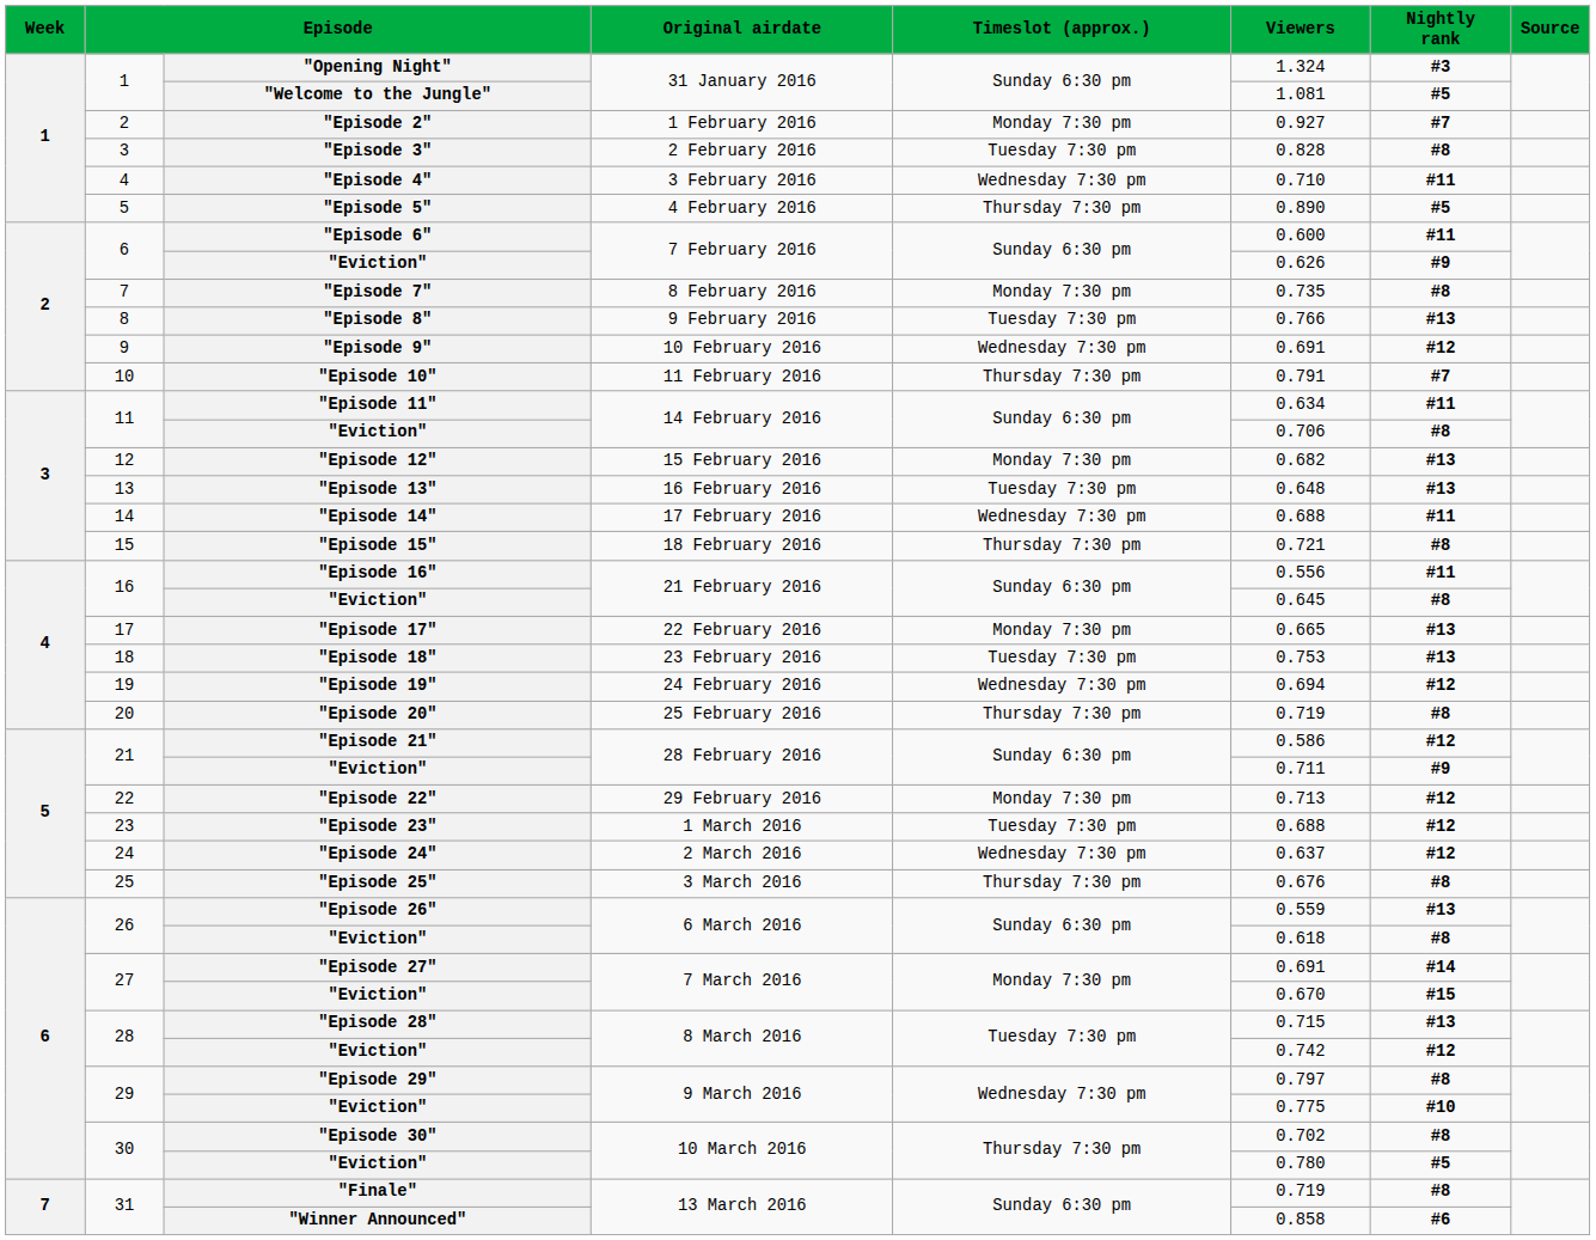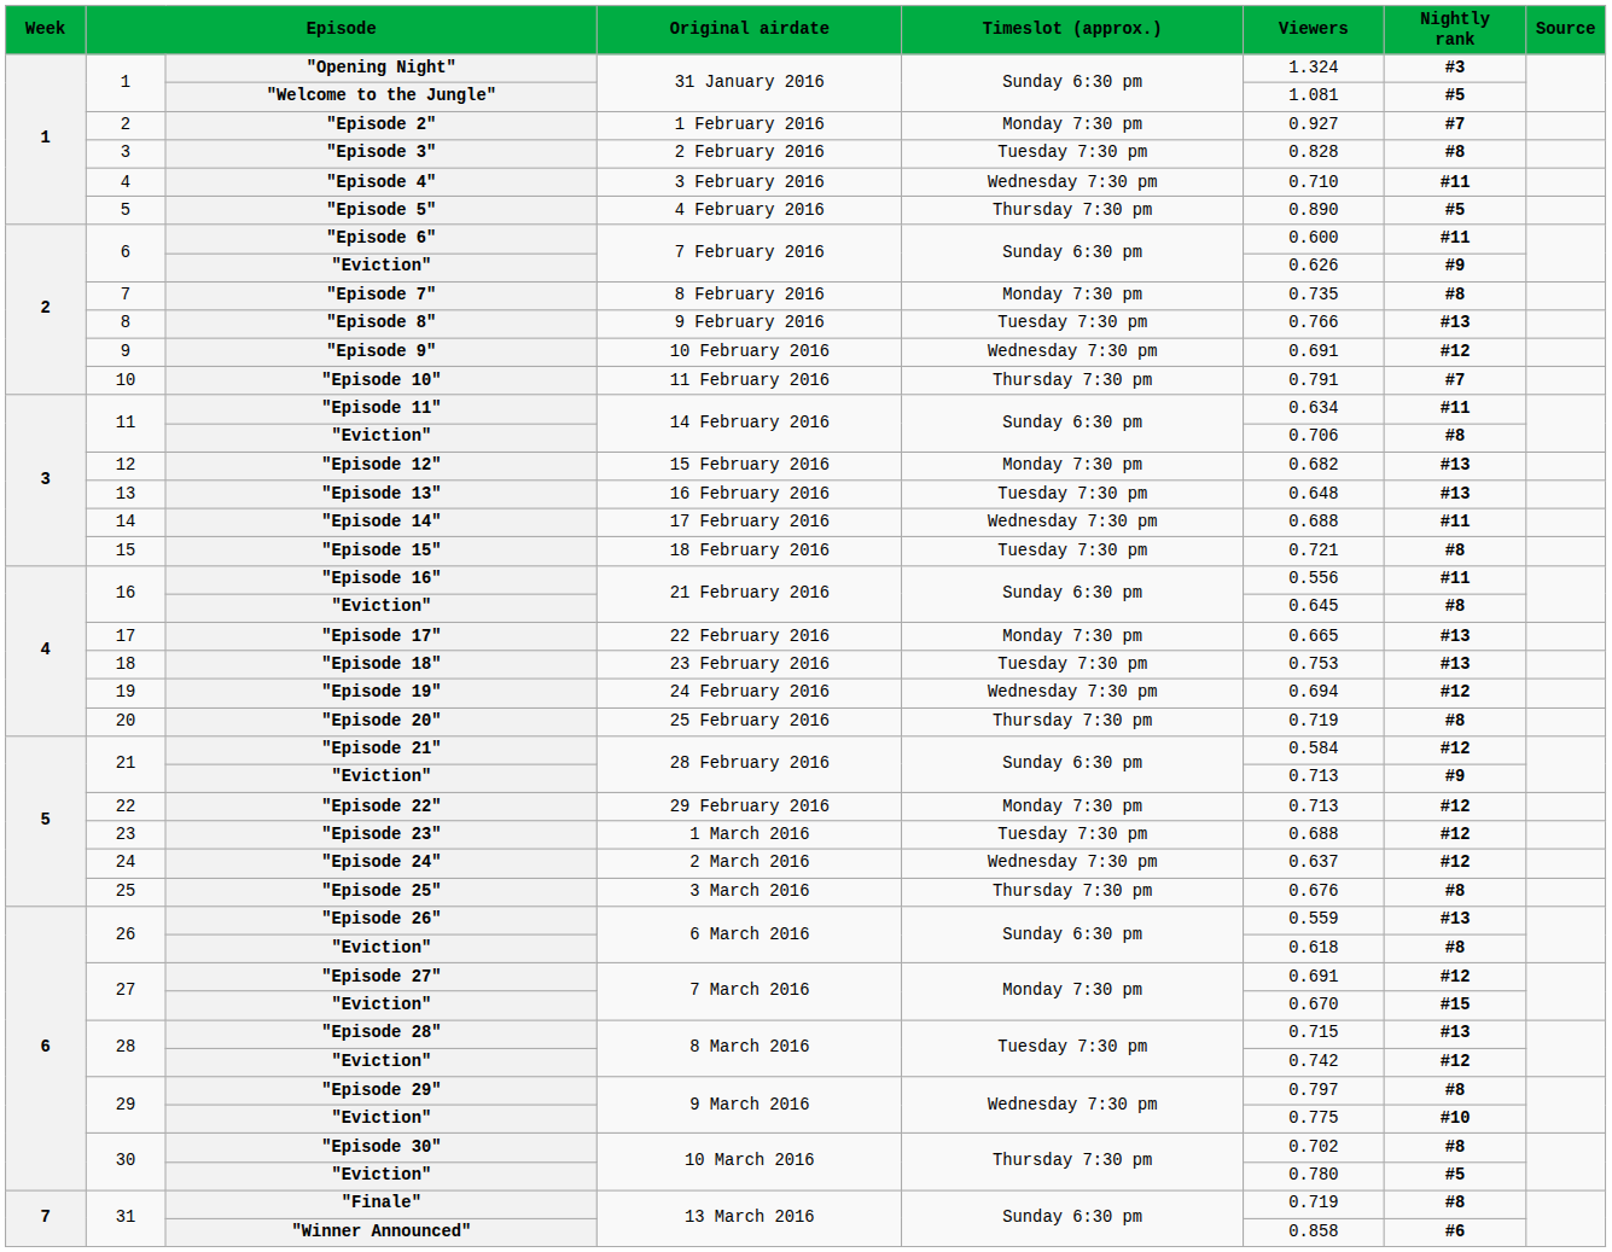 <table class="wikitable plainrowheaders" style="text-align:center; line-height:16px; width:99%;">
 <tr>
 <th scope="col" style="background:#00AD43;">Week</th>
 <th scope="col" style="background:#00AD43;" colspan="2">Episode</th>
 <th scope="col" style="background:#00AD43;">Original airdate</th>
 <th scope="col" style="background:#00AD43;">Timeslot (approx.)</th>
 <th scope="col" style="background: #00AD43;">Viewers<br><small></small></th>
 <th scope="col" style="background: #00AD43;">Nightly<br>rank</th>
 <th scope="col" style="background:#00AD43; width:05%;">Source</th>
 </tr>
 <tr>
 <th style="width:05%;" rowspan="6">1</th>
 <td style="width:05%;" rowspan="2">1</td>
 <th scope="row" style="text-align:center"><strong>"Opening Night"</strong></th>
 <td rowspan="2">31 January 2016</td>
 <td rowspan="2">Sunday 6:30 pm</td>
 <td>1.324</td>
 <td><strong>#3</strong></td>
 <td rowspan="2"></td>
 </tr>
 <tr>
 <th scope="row" style="text-align:center"><strong>"Welcome to the Jungle"</strong></th>
 <td>1.081</td>
 <td><strong>#5</strong></td>
 </tr>
 <tr>
 <td style="width:05%;">2</td>
 <th scope="row" style="text-align:center"><strong>"Episode 2"</strong></th>
 <td>1 February 2016</td>
 <td>Monday 7:30 pm</td>
 <td>0.927</td>
 <td><strong>#7</strong></td>
 <td></td>
 </tr>
 <tr>
 <td style="width:05%;">3</td>
 <th scope="row" style="text-align:center"><strong>"Episode 3"</strong></th>
 <td>2 February 2016</td>
 <td>Tuesday 7:30 pm</td>
 <td>0.828</td>
 <td><strong>#8</strong></td>
 <td></td>
 </tr>
 <tr>
 <td style="width:05%;">4</td>
 <th scope="row" style="text-align:center"><strong>"Episode 4"</strong></th>
 <td>3 February 2016</td>
 <td>Wednesday 7:30 pm</td>
 <td>0.710</td>
 <td><strong>#11</strong></td>
 <td></td>
 </tr>
 <tr>
 <td style="width:05%;">5</td>
 <th scope="row" style="text-align:center"><strong>"Episode 5"</strong></th>
 <td>4 February 2016</td>
 <td>Thursday 7:30 pm</td>
 <td>0.890</td>
 <td><strong>#5</strong></td>
 <td></td>
 </tr>
 <tr>
 <th style="width:05%;" rowspan="6">2</th>
 <td style="width:05%;" rowspan="2">6</td>
 <th scope="row" style="text-align:center"><strong>"Episode 6"</strong></th>
 <td rowspan="2">7 February 2016</td>
 <td rowspan="2">Sunday 6:30 pm</td>
 <td>0.600</td>
 <td><strong>#11</strong></td>
 <td rowspan="2"></td>
 </tr>
 <tr>
 <th scope="row" style="text-align:center"><strong>"Eviction"</strong></th>
 <td>0.626</td>
 <td><strong>#9</strong></td>
 </tr>
 <tr>
 <td style="width:05%;">7</td>
 <th scope="row" style="text-align:center"><strong>"Episode 7"</strong></th>
 <td>8 February 2016</td>
 <td>Monday 7:30 pm</td>
 <td>0.735</td>
 <td><strong>#8</strong></td>
 <td></td>
 </tr>
 <tr>
 <td style="width:05%;">8</td>
 <th scope="row" style="text-align:center"><strong>"Episode 8"</strong></th>
 <td>9 February 2016</td>
 <td>Tuesday 7:30 pm</td>
 <td>0.766</td>
 <td><strong>#13</strong></td>
 <td></td>
 </tr>
 <tr>
 <td style="width:05%;">9</td>
 <th scope="row" style="text-align:center"><strong>"Episode 9"</strong></th>
 <td>10 February 2016</td>
 <td>Wednesday 7:30 pm</td>
 <td>0.691</td>
 <td><strong>#12</strong></td>
 <td></td>
 </tr>
 <tr>
 <td style="width:05%;">10</td>
 <th scope="row" style="text-align:center"><strong>"Episode 10"</strong></th>
 <td>11 February 2016</td>
 <td>Thursday 7:30 pm</td>
 <td>0.791</td>
 <td><strong>#7</strong></td>
 <td></td>
 </tr>
 <tr>
 <th style="width:05%;" rowspan="6">3</th>
 <td style="width:05%;" rowspan="2">11</td>
 <th scope="row" style="text-align:center"><strong>"Episode 11"</strong></th>
 <td rowspan="2">14 February 2016</td>
 <td rowspan="2">Sunday 6:30 pm</td>
 <td>0.634</td>
 <td><strong>#11</strong></td>
 <td rowspan="2"></td>
 </tr>
 <tr>
 <th scope="row" style="text-align:center"><strong>"Eviction"</strong></th>
 <td>0.706</td>
 <td><strong>#8</strong></td>
 </tr>
 <tr>
 <td style="width:05%;">12</td>
 <th scope="row" style="text-align:center"><strong>"Episode 12"</strong></th>
 <td>15 February 2016</td>
 <td>Monday 7:30 pm</td>
 <td>0.682</td>
 <td><strong>#13</strong></td>
 <td></td>
 </tr>
 <tr>
 <td style="width:05%;">13</td>
 <th scope="row" style="text-align:center"><strong>"Episode 13"</strong></th>
 <td>16 February 2016</td>
 <td>Tuesday 7:30 pm</td>
 <td>0.648</td>
 <td><strong>#13</strong></td>
 <td></td>
 </tr>
 <tr>
 <td style="width:05%;">14</td>
 <th scope="row" style="text-align:center"><strong>"Episode 14"</strong></th>
 <td>17 February 2016</td>
 <td>Wednesday 7:30 pm</td>
 <td>0.688</td>
 <td><strong>#11</strong></td>
 <td></td>
 </tr>
 <tr>
 <td style="width:05%;">15</td>
 <th scope="row" style="text-align:center"><strong>"Episode 15"</strong></th>
 <td>18 February 2016</td>
-<td>Thursday 7:30 pm</td>
+<td>Tuesday 7:30 pm</td>
 <td>0.721</td>
 <td><strong>#8</strong></td>
 <td></td>
 </tr>
 <tr>
 <th style="width:05%;" rowspan="6">4</th>
 <td style="width:05%;" rowspan="2">16</td>
 <th scope="row" style="text-align:center"><strong>"Episode 16"</strong></th>
 <td rowspan="2">21 February 2016</td>
 <td rowspan="2">Sunday 6:30 pm</td>
 <td>0.556</td>
 <td><strong>#11</strong></td>
 <td rowspan="2"></td>
 </tr>
 <tr>
 <th scope="row" style="text-align:center"><strong>"Eviction"</strong></th>
 <td>0.645</td>
 <td><strong>#8</strong></td>
 </tr>
 <tr>
 <td style="width:05%;">17</td>
 <th scope="row" style="text-align:center"><strong>"Episode 17"</strong></th>
 <td>22 February 2016</td>
 <td>Monday 7:30 pm</td>
 <td>0.665</td>
 <td><strong>#13</strong></td>
 <td></td>
 </tr>
 <tr>
 <td style="width:05%;">18</td>
 <th scope="row" style="text-align:center"><strong>"Episode 18"</strong></th>
 <td>23 February 2016</td>
 <td>Tuesday 7:30 pm</td>
 <td>0.753</td>
 <td><strong>#13</strong></td>
 <td></td>
 </tr>
 <tr>
 <td style="width:05%;">19</td>
 <th scope="row" style="text-align:center"><strong>"Episode 19"</strong></th>
 <td>24 February 2016</td>
 <td>Wednesday 7:30 pm</td>
 <td>0.694</td>
 <td><strong>#12</strong></td>
 <td></td>
 </tr>
 <tr>
 <td style="width:05%;">20</td>
 <th scope="row" style="text-align:center"><strong>"Episode 20"</strong></th>
 <td>25 February 2016</td>
 <td>Thursday 7:30 pm</td>
 <td>0.719</td>
 <td><strong>#8</strong></td>
 <td></td>
 </tr>
 <tr>
 <th style="width:05%;" rowspan="6">5</th>
 <td style="width:05%;" rowspan="2">21</td>
 <th scope="row" style="text-align:center"><strong>"Episode 21"</strong></th>
 <td rowspan="2">28 February 2016</td>
 <td rowspan="2">Sunday 6:30 pm</td>
-<td>0.586</td>
+<td>0.584</td>
 <td><strong>#12</strong></td>
 <td rowspan="2"></td>
 </tr>
 <tr>
 <th scope="row" style="text-align:center"><strong>"Eviction"</strong></th>
-<td>0.711</td>
+<td>0.713</td>
 <td><strong>#9</strong></td>
 </tr>
 <tr>
 <td style="width:05%;">22</td>
 <th scope="row" style="text-align:center"><strong>"Episode 22"</strong></th>
 <td>29 February 2016</td>
 <td>Monday 7:30 pm</td>
 <td>0.713</td>
 <td><strong>#12</strong></td>
 <td></td>
 </tr>
 <tr>
 <td style="width:05%;">23</td>
 <th scope="row" style="text-align:center"><strong>"Episode 23"</strong></th>
 <td>1 March 2016</td>
 <td>Tuesday 7:30 pm</td>
 <td>0.688</td>
 <td><strong>#12</strong></td>
 <td></td>
 </tr>
 <tr>
 <td style="width:05%;">24</td>
 <th scope="row" style="text-align:center"><strong>"Episode 24"</strong></th>
 <td>2 March 2016</td>
 <td>Wednesday 7:30 pm</td>
 <td>0.637</td>
 <td><strong>#12</strong></td>
 <td></td>
 </tr>
 <tr>
 <td style="width:05%;">25</td>
 <th scope="row" style="text-align:center"><strong>"Episode 25"</strong></th>
 <td>3 March 2016</td>
 <td>Thursday 7:30 pm</td>
 <td>0.676</td>
 <td><strong>#8</strong></td>
 <td></td>
 </tr>
 <tr>
 <th style="width:05%;" rowspan="10">6</th>
 <td style="width:05%;" rowspan="2">26</td>
 <th scope="row" style="text-align:center"><strong>"Episode 26"</strong></th>
 <td rowspan="2">6 March 2016</td>
 <td rowspan="2">Sunday 6:30 pm</td>
 <td>0.559</td>
 <td><strong>#13</strong></td>
 <td rowspan="2"></td>
 </tr>
 <tr>
 <th scope="row" style="text-align:center"><strong>"Eviction"</strong></th>
 <td>0.618</td>
 <td><strong>#8</strong></td>
 </tr>
 <tr>
 <td style="width:05%;" rowspan="2">27</td>
 <th scope="row" style="text-align:center"><strong>"Episode 27"</strong></th>
 <td rowspan="2">7 March 2016</td>
 <td rowspan="2">Monday 7:30 pm</td>
 <td>0.691</td>
-<td><strong>#14</strong></td>
+<td><strong>#12</strong></td>
 <td rowspan="2"></td>
 </tr>
 <tr>
 <th scope="row" style="text-align:center"><strong>"Eviction"</strong></th>
 <td>0.670</td>
 <td><strong>#15</strong></td>
 </tr>
 <tr>
 <td style="width:05%;" rowspan="2">28</td>
 <th scope="row" style="text-align:center"><strong>"Episode 28"</strong></th>
 <td rowspan="2">8 March 2016</td>
 <td rowspan="2">Tuesday 7:30 pm</td>
 <td>0.715</td>
 <td><strong>#13</strong></td>
 <td rowspan="2"></td>
 </tr>
 <tr>
 <th scope="row" style="text-align:center"><strong>"Eviction"</strong></th>
 <td>0.742</td>
 <td><strong>#12</strong></td>
 </tr>
 <tr>
 <td style="width:05%;" rowspan="2">29</td>
 <th scope="row" style="text-align:center"><strong>"Episode 29"</strong></th>
 <td rowspan="2">9 March 2016</td>
 <td rowspan="2">Wednesday 7:30 pm</td>
 <td>0.797</td>
 <td><strong>#8</strong></td>
 <td rowspan="2"></td>
 </tr>
 <tr>
 <th scope="row" style="text-align:center"><strong>"Eviction"</strong></th>
 <td>0.775</td>
 <td><strong>#10</strong></td>
 </tr>
 <tr>
 <td style="width:05%;" rowspan="2">30</td>
 <th scope="row" style="text-align:center"><strong>"Episode 30"</strong></th>
 <td rowspan="2">10 March 2016</td>
 <td rowspan="2">Thursday 7:30 pm</td>
 <td>0.702</td>
 <td><strong>#8</strong></td>
 <td rowspan="2"></td>
 </tr>
 <tr>
 <th scope="row" style="text-align:center"><strong>"Eviction"</strong></th>
 <td>0.780</td>
 <td><strong>#5</strong></td>
 </tr>
 <tr>
 <th style="width:05%;" rowspan="2">7</th>
 <td style="width:05%;" rowspan="2">31</td>
 <th scope="row" style="text-align:center"><strong>"Finale"</strong></th>
 <td rowspan="2">13 March 2016</td>
 <td rowspan="2">Sunday 6:30 pm</td>
 <td>0.719</td>
 <td><strong>#8</strong></td>
 <td rowspan="2"></td>
 </tr>
 <tr>
 <th scope="row" style="text-align:center"><strong>"Winner Announced"</strong></th>
 <td>0.858</td>
 <td><strong>#6</strong></td>
 </tr>
 <tr>
 </tr>
 </table>
